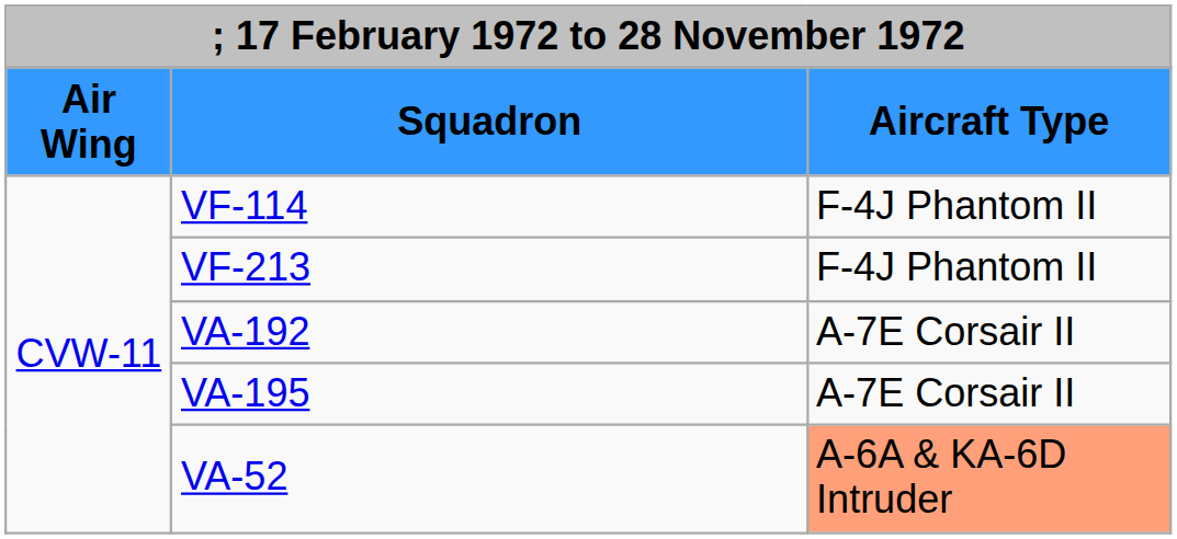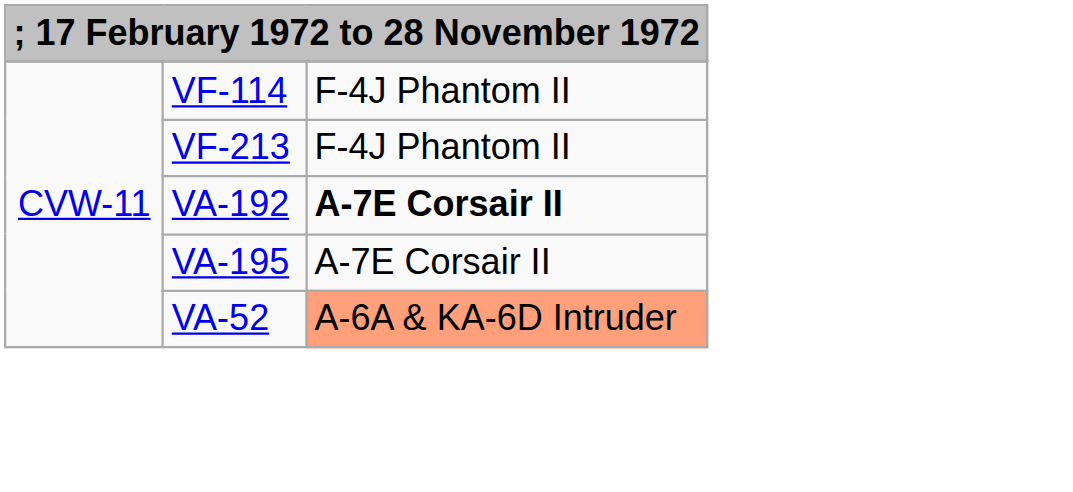 <table class="wikitable">
 <tr>
 <td colspan="3" bgcolor=silver align=center><strong>; 17 February 1972 to 28 November 1972</strong></td>
 </tr>
 <tr>
-</tr>
-<tr style="background: #3399ff;">
-<td scope="col" style="width:60px;"align=center><span><strong>Air Wing</strong></span></td>
-<td scope="col" style="width:250px;"align=center><span><strong>Squadron</strong></span></td>
-<td scope="col" style="width:140px;"align=center><span><strong>Aircraft Type</strong></span></td>
 </tr>
 <tr>
 <td rowspan=5 align=center><a href='#'>CVW-11</a></td>
 <td><a href='#'>VF-114</a></td>
 <td>F-4J Phantom II</td>
 </tr>
 <tr>
 <td><a href='#'>VF-213</a></td>
 <td>F-4J Phantom II</td>
 </tr>
 <tr>
 <td><a href='#'>VA-192</a></td>
-<td>A-7E Corsair II</td>
+<td><strong>A-7E Corsair II</strong></td>
 </tr>
 <tr>
 <td><a href='#'>VA-195</a></td>
 <td>A-7E Corsair II</td>
 </tr>
 <tr>
 <td><a href='#'>VA-52</a></td>
 <td style="background: lightsalmon;">A-6A & KA-6D Intruder</td>
 </tr>
 </table>
